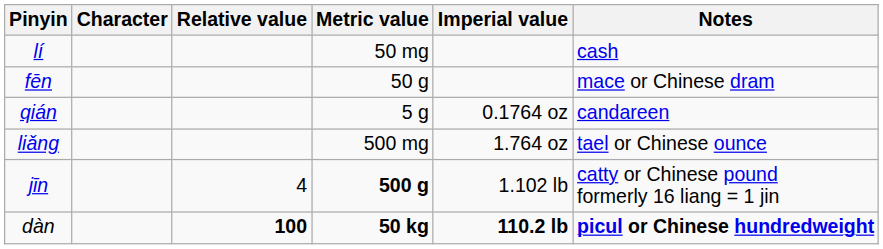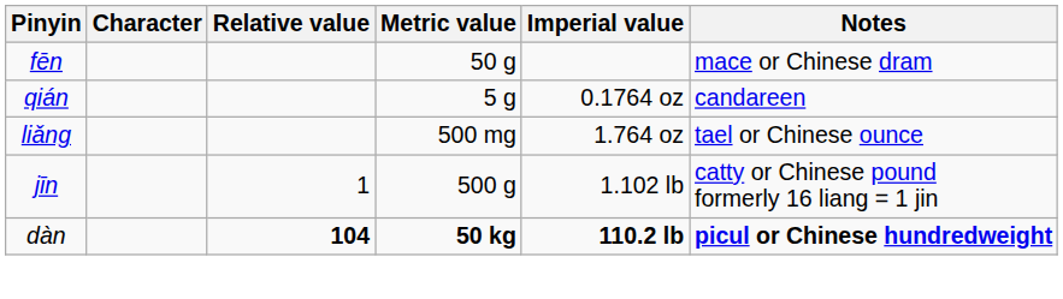 <table class="wikitable">
 <tr>
 <th>Pinyin</th>
 <th>Character</th>
 <th>Relative value</th>
 <th>Metric value</th>
 <th>Imperial value</th>
 <th>Notes</th>
-</tr>
-<tr>
-<td align=center><em><a href='#'>lí</a></em></td>
-<td align=right></td>
-<td align=right></td>
-<td align=right>50 mg</td>
-<td align=right></td>
-<td align=left><a href='#'>cash</a></td>
 </tr>
 <tr>
 <td align=center><em><a href='#'>fēn</a></em></td>
 <td align=right></td>
 <td align=right></td>
 <td align=right>50 g</td>
 <td align=right></td>
 <td align=left><a href='#'>mace</a> or Chinese <a href='#'>dram</a></td>
 </tr>
 <tr>
 <td align=center><em><a href='#'>qián</a></em></td>
 <td align=right></td>
 <td align=right></td>
 <td align=right>5 g</td>
 <td align=right>0.1764 oz</td>
 <td align=left><a href='#'>candareen</a></td>
 </tr>
 <tr>
 <td align=center><em><a href='#'>liǎng</a></em></td>
 <td align=right></td>
 <td align=right></td>
 <td align=right>500 mg</td>
 <td align=right>1.764 oz</td>
 <td align=left><a href='#'>tael</a> or Chinese <a href='#'>ounce</a></td>
 </tr>
 <tr>
 <td align=center><em><a href='#'>jīn</a></em></td>
 <td align=right></td>
-<td align=right>4</td>
-<td align=right><strong>500 g</strong></td>
+<td align=right>1</td>
+<td align=right>500 g</td>
 <td align=right>1.102 lb</td>
 <td align=left><a href='#'>catty</a> or Chinese <a href='#'>pound</a><br> formerly 16 liang = 1 jin</td>
 </tr>
 <tr>
 <td align=center><em>dàn</em></td>
 <td align=right><strong></strong></td>
-<td align=right><strong>100</strong></td>
+<td align=right><strong>104</strong></td>
 <td align=right><strong>50 kg</strong></td>
 <td align=right><strong>110.2 lb</strong></td>
 <td align=left><strong><a href='#'>picul</a> or Chinese <a href='#'>hundredweight</a></strong></td>
 </tr>
 </table>
